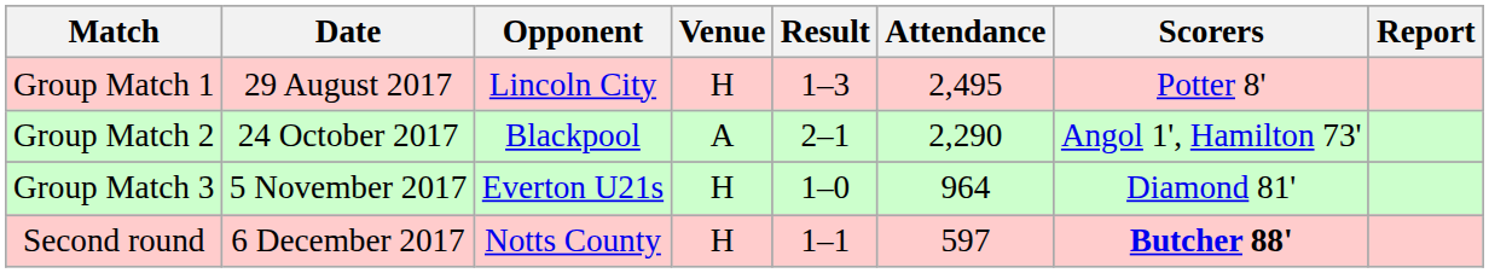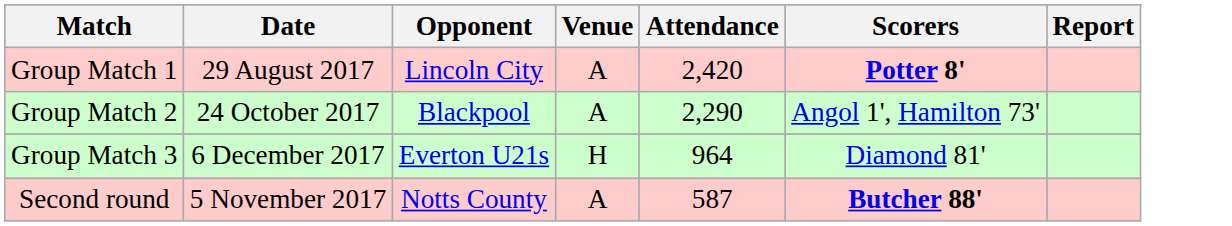 <table class="wikitable" style="font-size:100%; text-align:center">
 <tr>
 <th>Match</th>
 <th>Date</th>
 <th>Opponent</th>
 <th>Venue</th>
-<th>Result</th>
 <th>Attendance</th>
 <th>Scorers</th>
 <th>Report</th>
 </tr>
 <tr bgcolor=FFCCCC>
 <td>Group Match 1</td>
 <td>29 August 2017</td>
 <td><a href='#'>Lincoln City</a></td>
-<td>H</td>
-<td>1–3</td>
-<td>2,495</td>
-<td><a href='#'>Potter</a> 8'</td>
+<td>A</td>
+<td>2,420</td>
+<td><strong><a href='#'>Potter</a> 8'</strong></td>
 <td></td>
 </tr>
 <tr bgcolor=CCFFCC>
 <td>Group Match 2</td>
 <td>24 October 2017</td>
 <td><a href='#'>Blackpool</a></td>
 <td>A</td>
-<td>2–1</td>
 <td>2,290</td>
 <td><a href='#'>Angol</a> 1', <a href='#'>Hamilton</a> 73'</td>
 <td></td>
 </tr>
 <tr bgcolor=CCFFCC>
 <td>Group Match 3</td>
-<td>5 November 2017</td>
+<td>6 December 2017</td>
 <td><a href='#'>Everton U21s</a></td>
 <td>H</td>
-<td>1–0</td>
 <td>964</td>
 <td><a href='#'>Diamond</a> 81'</td>
 <td></td>
 </tr>
 <tr bgcolor=FFCCCC>
 <td>Second round</td>
-<td>6 December 2017</td>
+<td>5 November 2017</td>
 <td><a href='#'>Notts County</a></td>
-<td>H</td>
-<td>1–1 </td>
-<td>597</td>
+<td>A</td>
+<td>587</td>
 <td><strong><a href='#'>Butcher</a> 88'</strong></td>
 <td></td>
 </tr>
 </table>
